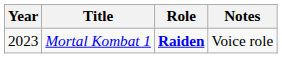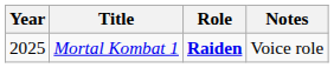 <table class="wikitable sortable">
 <tr>
 <th>Year</th>
 <th>Title</th>
 <th>Role</th>
 <th class="unsortable">Notes</th>
 </tr>
 <tr>
-<td>2023</td>
+<td>2025</td>
 <td><em><a href='#'>Mortal Kombat 1</a></em></td>
 <td><strong><a href='#'>Raiden</a></strong></td>
 <td>Voice role</td>
 </tr>
 </table>
